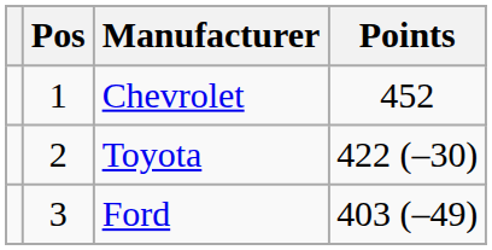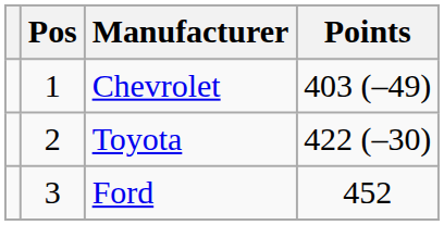 <table class="wikitable" style="font-size: 95%;">
 <tr>
 <th></th>
 <th>Pos</th>
 <th>Manufacturer</th>
 <th>Points</th>
 </tr>
 <tr>
 <td align="left"></td>
 <td style="text-align:center;">1</td>
 <td><a href='#'>Chevrolet</a></td>
-<td style="text-align:center;">452</td>
+<td style="text-align:center;">403 (–49)</td>
 </tr>
 <tr>
 <td align="left"></td>
 <td style="text-align:center;">2</td>
 <td><a href='#'>Toyota</a></td>
 <td style="text-align:center;">422 (–30)</td>
 </tr>
 <tr>
 <td align="left"></td>
 <td style="text-align:center;">3</td>
 <td><a href='#'>Ford</a></td>
-<td style="text-align:center;">403 (–49)</td>
+<td style="text-align:center;">452</td>
 </tr>
 <tr class="sortbottom">
 </tr>
 </table>
